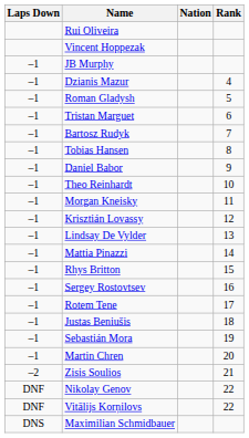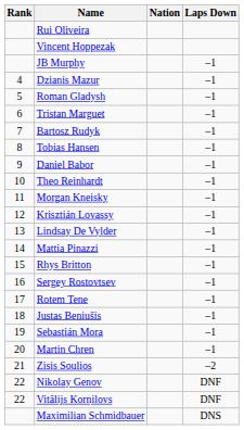 <table class="wikitable sortable" style="text-align:center">
 <tr>
-<th>Laps Down</th>
+<th>Rank</th>
 <th>Name</th>
 <th>Nation</th>
-<th>Rank</th>
+<th>Laps Down</th>
 </tr>
 <tr>
 <td></td>
 <td align=left><a href='#'>Rui Oliveira</a></td>
 <td align=left></td>
 <td></td>
 </tr>
 <tr>
 <td></td>
 <td align=left><a href='#'>Vincent Hoppezak</a></td>
 <td align=left></td>
 <td></td>
 </tr>
 <tr>
-<td>–1</td>
+<td></td>
 <td align=left><a href='#'>JB Murphy</a></td>
 <td align=left></td>
-<td></td>
+<td>–1</td>
 </tr>
 <tr>
-<td>–1</td>
+<td>4</td>
 <td align=left><a href='#'>Dzianis Mazur</a></td>
 <td align=left></td>
-<td>4</td>
+<td>–1</td>
 </tr>
 <tr>
-<td>–1</td>
+<td>5</td>
 <td align=left><a href='#'>Roman Gladysh</a></td>
 <td align=left></td>
-<td>5</td>
+<td>–1</td>
 </tr>
 <tr>
-<td>–1</td>
+<td>6</td>
 <td align=left><a href='#'>Tristan Marguet</a></td>
 <td align=left></td>
-<td>6</td>
+<td>–1</td>
 </tr>
 <tr>
-<td>–1</td>
+<td>7</td>
 <td align=left><a href='#'>Bartosz Rudyk</a></td>
 <td align=left></td>
-<td>7</td>
+<td>–1</td>
 </tr>
 <tr>
-<td>–1</td>
+<td>8</td>
 <td align=left><a href='#'>Tobias Hansen</a></td>
 <td align=left></td>
-<td>8</td>
+<td>–1</td>
 </tr>
 <tr>
-<td>–1</td>
+<td>9</td>
 <td align=left><a href='#'>Daniel Babor</a></td>
 <td align=left></td>
-<td>9</td>
+<td>–1</td>
 </tr>
 <tr>
-<td>–1</td>
+<td>10</td>
 <td align=left><a href='#'>Theo Reinhardt</a></td>
 <td align=left></td>
-<td>10</td>
+<td>–1</td>
 </tr>
 <tr>
-<td>–1</td>
+<td>11</td>
 <td align=left><a href='#'>Morgan Kneisky</a></td>
 <td align=left></td>
-<td>11</td>
+<td>–1</td>
 </tr>
 <tr>
-<td>–1</td>
+<td>12</td>
 <td align=left><a href='#'>Krisztián Lovassy</a></td>
 <td align=left></td>
-<td>12</td>
+<td>–1</td>
 </tr>
 <tr>
-<td>–1</td>
+<td>13</td>
 <td align=left><a href='#'>Lindsay De Vylder</a></td>
 <td align=left></td>
-<td>13</td>
+<td>–1</td>
 </tr>
 <tr>
-<td>–1</td>
+<td>14</td>
 <td align=left><a href='#'>Mattia Pinazzi</a></td>
 <td align=left></td>
-<td>14</td>
+<td>–1</td>
 </tr>
 <tr>
-<td>–1</td>
+<td>15</td>
 <td align=left><a href='#'>Rhys Britton</a></td>
 <td align=left></td>
-<td>15</td>
+<td>–1</td>
 </tr>
 <tr>
-<td>–1</td>
+<td>16</td>
 <td align=left><a href='#'>Sergey Rostovtsev</a></td>
 <td align=left></td>
-<td>16</td>
+<td>–1</td>
 </tr>
 <tr>
-<td>–1</td>
+<td>17</td>
 <td align=left><a href='#'>Rotem Tene</a></td>
 <td align=left></td>
-<td>17</td>
+<td>–1</td>
 </tr>
 <tr>
-<td>–1</td>
+<td>18</td>
 <td align=left><a href='#'>Justas Beniušis</a></td>
 <td align=left></td>
-<td>18</td>
+<td>–1</td>
 </tr>
 <tr>
-<td>–1</td>
+<td>19</td>
 <td align=left><a href='#'>Sebastián Mora</a></td>
 <td align=left></td>
-<td>19</td>
+<td>–1</td>
 </tr>
 <tr>
-<td>–1</td>
+<td>20</td>
 <td align=left><a href='#'>Martin Chren</a></td>
 <td align=left></td>
-<td>20</td>
+<td>–1</td>
 </tr>
 <tr>
-<td>–2</td>
+<td>21</td>
 <td align=left><a href='#'>Zisis Soulios</a></td>
 <td align=left></td>
-<td>21</td>
+<td>–2</td>
 </tr>
 <tr>
-<td>DNF</td>
+<td>22</td>
 <td align=left><a href='#'>Nikolay Genov</a></td>
 <td align=left></td>
-<td>22</td>
+<td>DNF</td>
 </tr>
 <tr>
-<td>DNF</td>
+<td>22</td>
 <td align=left><a href='#'>Vitālijs Korņilovs</a></td>
 <td align=left></td>
-<td>22</td>
+<td>DNF</td>
 </tr>
 <tr>
-<td>DNS</td>
+<td></td>
 <td align=left><a href='#'>Maximilian Schmidbauer</a></td>
 <td align=left></td>
-<td></td>
+<td>DNS</td>
 </tr>
 </table>
